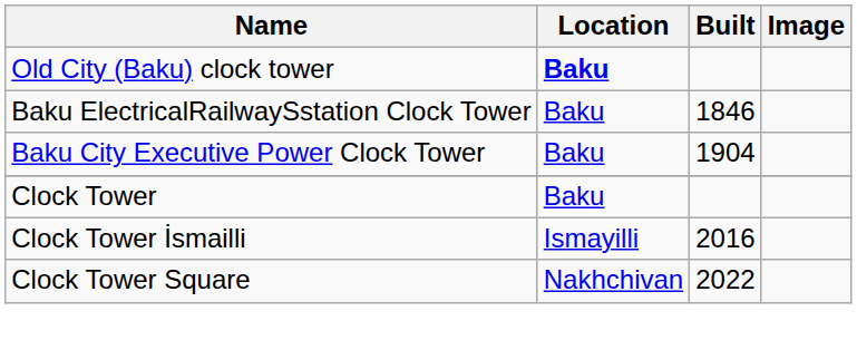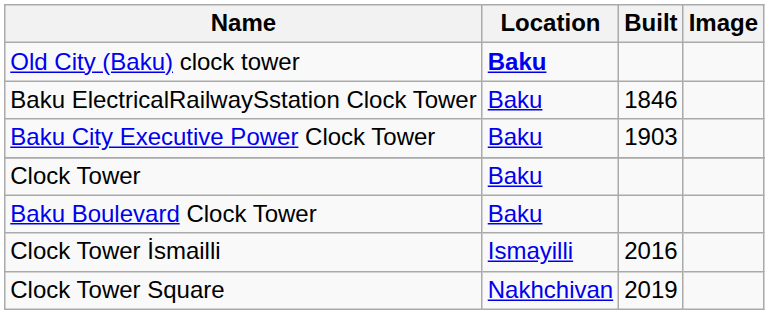 <table class="wikitable">
 <tr>
 <th>Name</th>
 <th>Location</th>
 <th>Built</th>
 <th>Image</th>
 </tr>
 <tr>
 <td><a href='#'>Old City (Baku)</a> clock tower</td>
 <td><strong><a href='#'>Baku</a></strong></td>
 <td></td>
 <td></td>
 </tr>
 <tr>
 <td>Baku ElectricalRailwaySstation Clock Tower</td>
 <td><a href='#'>Baku</a></td>
 <td>1846</td>
 <td></td>
 </tr>
 <tr>
 <td><a href='#'>Baku City Executive Power</a> Clock Tower</td>
 <td><a href='#'>Baku</a></td>
-<td>1904</td>
+<td>1903</td>
 <td></td>
 </tr>
 <tr>
 </tr>
 <tr>
 <td>Clock Tower</td>
+<td><a href='#'>Baku</a></td>
+<td></td>
+<td></td>
+</tr>
+<tr>
+<td><a href='#'>Baku Boulevard</a> Clock Tower</td>
 <td><a href='#'>Baku</a></td>
 <td></td>
 <td></td>
 </tr>
 <tr>
 <td>Clock Tower İsmailli</td>
 <td><a href='#'>Ismayilli</a></td>
 <td>2016</td>
 <td></td>
 </tr>
 <tr>
 <td>Clock Tower Square</td>
 <td><a href='#'>Nakhchivan</a></td>
-<td>2022</td>
+<td>2019</td>
 <td></td>
 </tr>
 </table>
